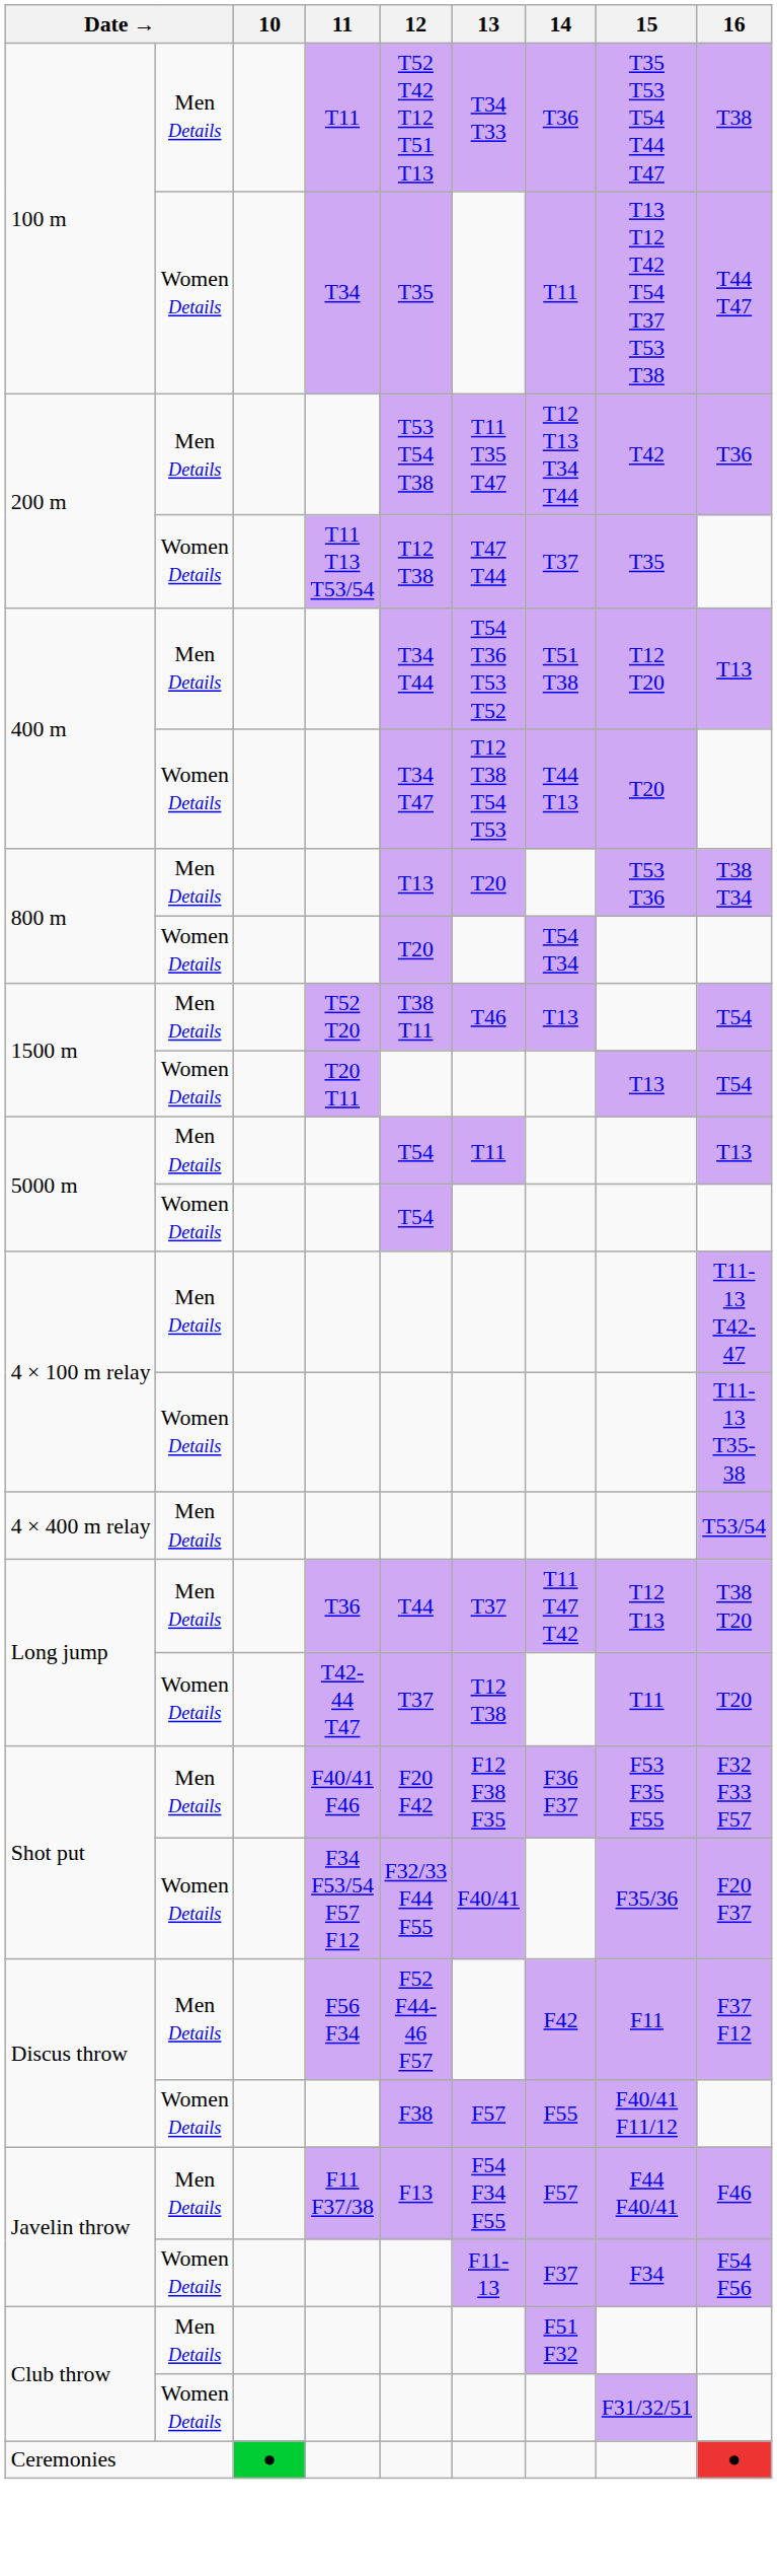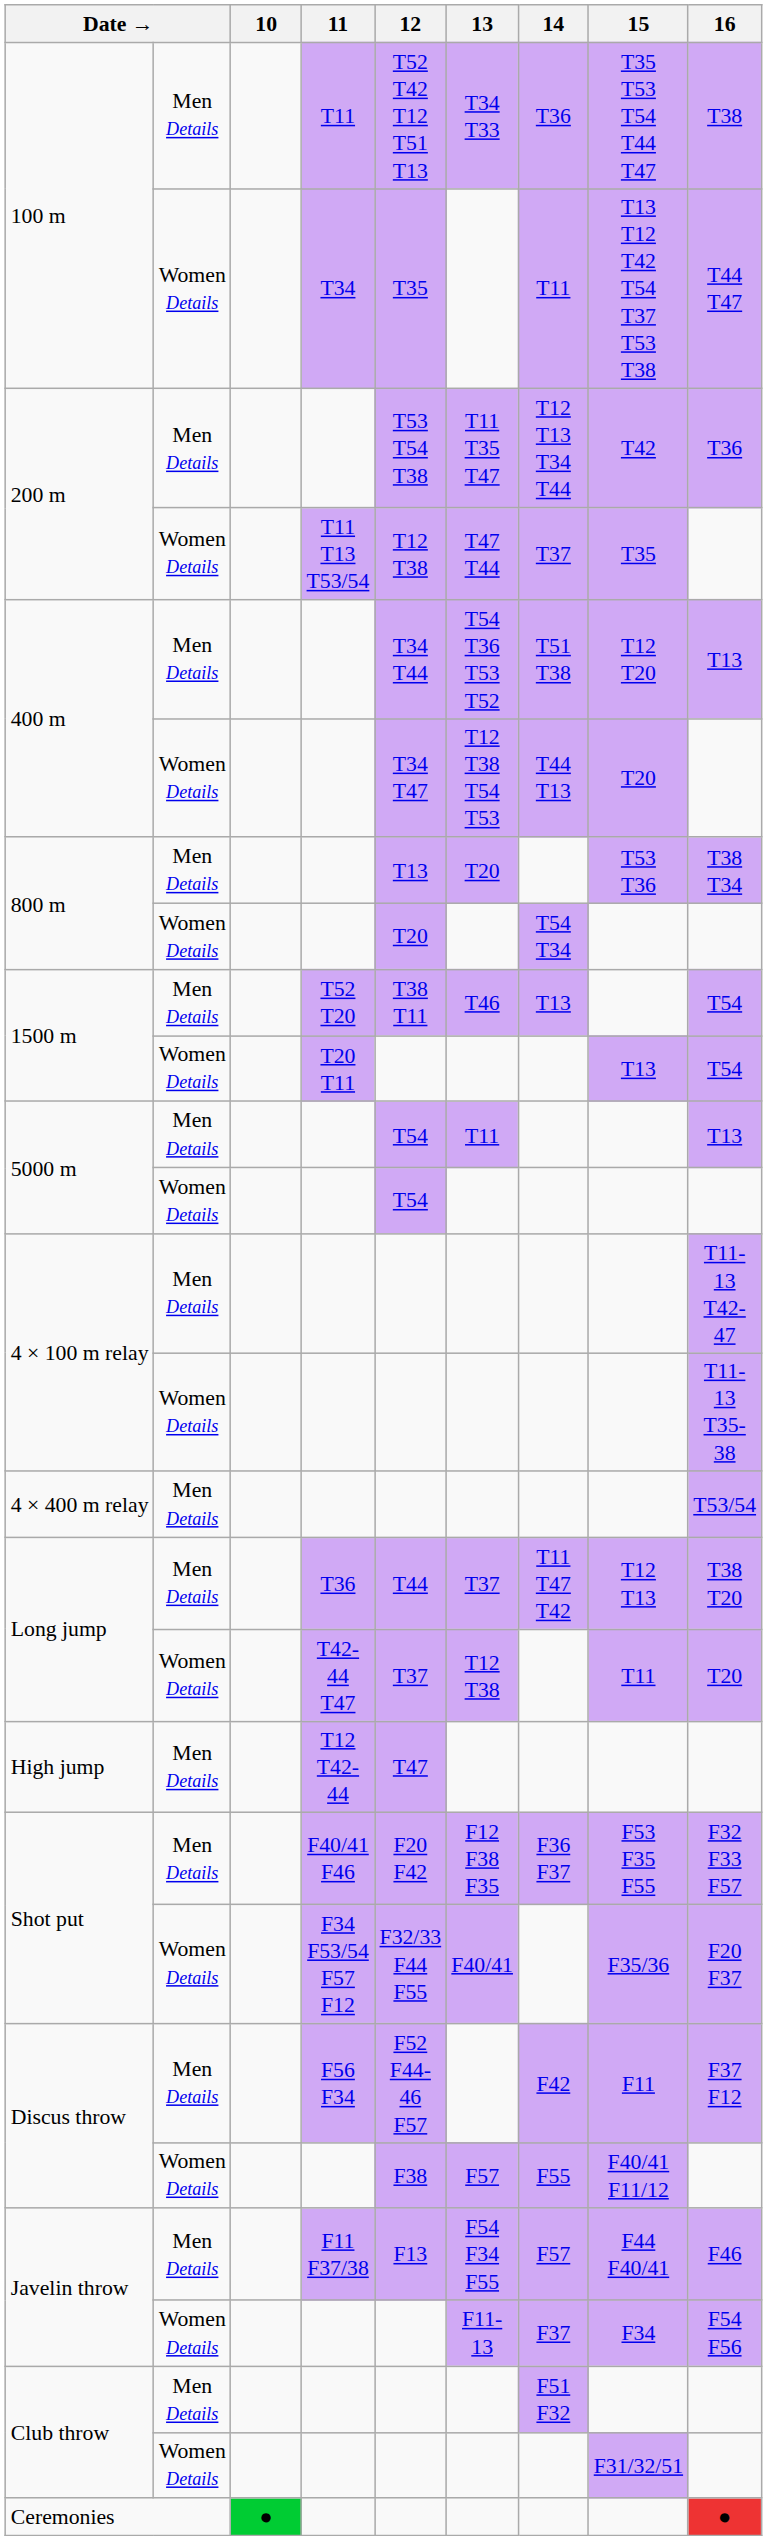 <table class="wikitable" style="margin:0.5em auto; font-size:90%; line-height:1.25em;">
 <tr align="center">
 <th colspan="2">Date →</th>
 <th width="40px">10</th>
 <th width="40px">11</th>
 <th width="40px">12</th>
 <th width="40px">13</th>
 <th width="40px">14</th>
 <th width="40px">15</th>
 <th width="40px">16</th>
 </tr>
 <tr align="center">
 <td align="left" rowspan="2">100 m</td>
 <td>Men<br><small><em><a href='#'>Details</a></em></small></td>
 <td></td>
 <td bgcolor="#D0A9F5"><a href='#'>T11</a></td>
 <td bgcolor="#D0A9F5"><a href='#'>T52</a><br><a href='#'>T42</a><br><a href='#'>T12</a><br><a href='#'>T51</a><br><a href='#'>T13</a></td>
 <td bgcolor="#D0A9F5"><a href='#'>T34</a><br><a href='#'>T33</a></td>
 <td bgcolor="#D0A9F5"><a href='#'>T36</a></td>
 <td bgcolor="#D0A9F5"><a href='#'>T35</a><br><a href='#'>T53</a><br><a href='#'>T54</a><br><a href='#'>T44</a><br><a href='#'>T47</a></td>
 <td bgcolor="#D0A9F5"><a href='#'>T38</a></td>
 </tr>
 <tr align="center">
 <td>Women<br><small><em><a href='#'>Details</a></em></small></td>
 <td></td>
 <td bgcolor="#D0A9F5"><a href='#'>T34</a></td>
 <td bgcolor="#D0A9F5"><a href='#'>T35</a></td>
 <td></td>
 <td bgcolor="#D0A9F5"><a href='#'>T11</a></td>
 <td bgcolor="#D0A9F5"><a href='#'>T13</a><br><a href='#'>T12</a><br><a href='#'>T42</a><br><a href='#'>T54</a><br><a href='#'>T37</a><br><a href='#'>T53</a><br><a href='#'>T38</a></td>
 <td bgcolor="#D0A9F5"><a href='#'>T44</a><br><a href='#'>T47</a></td>
 </tr>
 <tr align="center">
 <td align="left" rowspan="2">200 m</td>
 <td>Men<br><small><em><a href='#'>Details</a></em></small></td>
 <td></td>
 <td></td>
 <td bgcolor="#D0A9F5"><a href='#'>T53</a><br><a href='#'>T54</a><br><a href='#'>T38</a></td>
 <td bgcolor="#D0A9F5"><a href='#'>T11</a><br><a href='#'>T35</a><br><a href='#'>T47</a></td>
 <td bgcolor="#D0A9F5"><a href='#'>T12</a><br><a href='#'>T13</a><br><a href='#'>T34</a><br><a href='#'>T44</a></td>
 <td bgcolor="#D0A9F5"><a href='#'>T42</a></td>
 <td bgcolor="#D0A9F5"><a href='#'>T36</a></td>
 </tr>
 <tr align="center">
 <td>Women<br><small><em><a href='#'>Details</a></em></small></td>
 <td></td>
 <td bgcolor="#D0A9F5"><a href='#'>T11</a><br><a href='#'>T13</a><br><a href='#'>T53/54</a></td>
 <td bgcolor="#D0A9F5"><a href='#'>T12</a><br><a href='#'>T38</a></td>
 <td bgcolor="#D0A9F5"><a href='#'>T47</a><br><a href='#'>T44</a></td>
 <td bgcolor="#D0A9F5"><a href='#'>T37</a></td>
 <td bgcolor="#D0A9F5"><a href='#'>T35</a></td>
 <td></td>
 </tr>
 <tr align="center">
 <td align="left" rowspan="2">400 m</td>
 <td>Men<br><small><em><a href='#'>Details</a></em></small></td>
 <td></td>
 <td></td>
 <td bgcolor="#D0A9F5"><a href='#'>T34</a><br><a href='#'>T44</a></td>
 <td bgcolor="#D0A9F5"><a href='#'>T54</a><br><a href='#'>T36</a><br><a href='#'>T53</a><br><a href='#'>T52</a></td>
 <td bgcolor="#D0A9F5"><a href='#'>T51</a><br><a href='#'>T38</a></td>
 <td bgcolor="#D0A9F5"><a href='#'>T12</a><br><a href='#'>T20</a></td>
 <td bgcolor="#D0A9F5"><a href='#'>T13</a></td>
 </tr>
 <tr align="center">
 <td>Women<br><small><em><a href='#'>Details</a></em></small></td>
 <td></td>
 <td></td>
 <td bgcolor="#D0A9F5"><a href='#'>T34</a><br><a href='#'>T47</a></td>
 <td bgcolor="#D0A9F5"><a href='#'>T12</a><br><a href='#'>T38</a><br><a href='#'>T54</a><br><a href='#'>T53</a></td>
 <td bgcolor="#D0A9F5"><a href='#'>T44</a><br><a href='#'>T13</a></td>
 <td bgcolor="#D0A9F5"><a href='#'>T20</a></td>
 <td></td>
 </tr>
 <tr align="center">
 <td align="left" rowspan="2">800 m</td>
 <td>Men<br><small><em><a href='#'>Details</a></em></small></td>
 <td></td>
 <td></td>
 <td bgcolor="#D0A9F5"><a href='#'>T13</a></td>
 <td bgcolor="#D0A9F5"><a href='#'>T20</a></td>
 <td></td>
 <td bgcolor="#D0A9F5"><a href='#'>T53</a><br><a href='#'>T36</a></td>
 <td bgcolor="#D0A9F5"><a href='#'>T38</a><br><a href='#'>T34</a></td>
 </tr>
 <tr align="center">
 <td>Women<br><small><em><a href='#'>Details</a></em></small></td>
 <td></td>
 <td></td>
 <td bgcolor="#D0A9F5"><a href='#'>T20</a></td>
 <td></td>
 <td bgcolor="#D0A9F5"><a href='#'>T54</a><br><a href='#'>T34</a></td>
 <td></td>
 <td></td>
 </tr>
 <tr align="center">
 <td align="left" rowspan="2">1500 m</td>
 <td>Men<br><small><em><a href='#'>Details</a></em></small></td>
 <td></td>
 <td bgcolor="#D0A9F5"><a href='#'>T52</a><br><a href='#'>T20</a></td>
 <td bgcolor="#D0A9F5"><a href='#'>T38</a><br><a href='#'>T11</a></td>
 <td bgcolor="#D0A9F5"><a href='#'>T46</a></td>
 <td bgcolor="#D0A9F5"><a href='#'>T13</a></td>
 <td></td>
 <td bgcolor="#D0A9F5"><a href='#'>T54</a></td>
 </tr>
 <tr align="center">
 <td>Women<br><small><em><a href='#'>Details</a></em></small></td>
 <td></td>
 <td bgcolor="#D0A9F5"><a href='#'>T20</a><br><a href='#'>T11</a></td>
 <td></td>
 <td></td>
 <td></td>
 <td bgcolor="#D0A9F5"><a href='#'>T13</a></td>
 <td bgcolor="#D0A9F5"><a href='#'>T54</a></td>
 </tr>
 <tr align="center">
 <td align="left" rowspan="2">5000 m</td>
 <td>Men<br><small><em><a href='#'>Details</a></em></small></td>
 <td></td>
 <td></td>
 <td bgcolor="#D0A9F5"><a href='#'>T54</a></td>
 <td bgcolor="#D0A9F5"><a href='#'>T11</a></td>
 <td></td>
 <td></td>
 <td bgcolor="#D0A9F5"><a href='#'>T13</a></td>
 </tr>
 <tr align="center">
 <td>Women<br><small><em><a href='#'>Details</a></em></small></td>
 <td></td>
 <td></td>
 <td bgcolor="#D0A9F5"><a href='#'>T54</a></td>
 <td></td>
 <td></td>
 <td></td>
 <td></td>
 </tr>
 <tr align="center">
 <td align="left" rowspan="2">4 × 100 m relay</td>
 <td>Men<br><small><em><a href='#'>Details</a></em></small></td>
 <td></td>
 <td></td>
 <td></td>
 <td></td>
 <td></td>
 <td></td>
 <td bgcolor="#D0A9F5"><a href='#'>T11-13</a><br><a href='#'>T42-47</a></td>
 </tr>
 <tr align="center">
 <td>Women<br><small><em><a href='#'>Details</a></em></small></td>
 <td></td>
 <td></td>
 <td></td>
 <td></td>
 <td></td>
 <td></td>
 <td bgcolor="#D0A9F5"><a href='#'>T11-13</a><br><a href='#'>T35-38</a></td>
 </tr>
 <tr align="center">
 <td align="left" rowspan="1">4 × 400 m relay</td>
 <td>Men<br><small><em><a href='#'>Details</a></em></small></td>
 <td></td>
 <td></td>
 <td></td>
 <td></td>
 <td></td>
 <td></td>
 <td bgcolor="#D0A9F5"><a href='#'>T53/54</a></td>
 </tr>
 <tr align="center">
 <td align="left" rowspan="2">Long jump</td>
 <td>Men<br><small><em><a href='#'>Details</a></em></small></td>
 <td></td>
 <td bgcolor="#D0A9F5"><a href='#'>T36</a></td>
 <td bgcolor="#D0A9F5"><a href='#'>T44</a></td>
 <td bgcolor="#D0A9F5"><a href='#'>T37</a></td>
 <td bgcolor="#D0A9F5"><a href='#'>T11</a><br><a href='#'>T47</a><br><a href='#'>T42</a></td>
 <td bgcolor="#D0A9F5"><a href='#'>T12</a><br><a href='#'>T13</a></td>
 <td bgcolor="#D0A9F5"><a href='#'>T38</a><br><a href='#'>T20</a></td>
 </tr>
 <tr align="center">
 <td>Women<br><small><em><a href='#'>Details</a></em></small></td>
 <td></td>
 <td bgcolor="#D0A9F5"><a href='#'>T42-44</a><br><a href='#'>T47</a></td>
 <td bgcolor="#D0A9F5"><a href='#'>T37</a></td>
 <td bgcolor="#D0A9F5"><a href='#'>T12</a><br><a href='#'>T38</a></td>
 <td></td>
 <td bgcolor="#D0A9F5"><a href='#'>T11</a></td>
 <td bgcolor="#D0A9F5"><a href='#'>T20</a></td>
 </tr>
 <tr align="center">
+<td align="left" rowspan="1">High jump</td>
+<td>Men<br><small><em><a href='#'>Details</a></em></small></td>
+<td></td>
+<td bgcolor="#D0A9F5"><a href='#'>T12</a><br><a href='#'>T42-44</a></td>
+<td bgcolor="#D0A9F5"><a href='#'>T47</a></td>
+<td></td>
+<td></td>
+<td></td>
+<td></td>
+</tr>
+<tr align="center">
 <td align="left" rowspan="2">Shot put</td>
 <td>Men<br><small><em><a href='#'>Details</a></em></small></td>
 <td></td>
 <td bgcolor="#D0A9F5"><a href='#'>F40/41</a><br><a href='#'>F46</a></td>
 <td bgcolor="#D0A9F5"><a href='#'>F20</a><br><a href='#'>F42</a></td>
 <td bgcolor="#D0A9F5"><a href='#'>F12</a><br><a href='#'>F38</a><br><a href='#'>F35</a></td>
 <td bgcolor="#D0A9F5"><a href='#'>F36</a><br><a href='#'>F37</a></td>
 <td bgcolor="#D0A9F5"><a href='#'>F53</a><br><a href='#'>F35</a><br><a href='#'>F55</a></td>
 <td bgcolor="#D0A9F5"><a href='#'>F32</a><br><a href='#'>F33</a><br><a href='#'>F57</a></td>
 </tr>
 <tr align="center">
 <td>Women<br><small><em><a href='#'>Details</a></em></small></td>
 <td></td>
 <td bgcolor="#D0A9F5"><a href='#'>F34</a><br><a href='#'>F53/54</a><br><a href='#'>F57</a><br><a href='#'>F12</a></td>
 <td bgcolor="#D0A9F5"><a href='#'>F32/33</a><br><a href='#'>F44</a><br><a href='#'>F55</a></td>
 <td bgcolor="#D0A9F5"><a href='#'>F40/41</a></td>
 <td></td>
 <td bgcolor="#D0A9F5"><a href='#'>F35/36</a></td>
 <td bgcolor="#D0A9F5"><a href='#'>F20</a><br><a href='#'>F37</a></td>
 </tr>
 <tr align="center">
 <td align="left" rowspan="2">Discus throw</td>
 <td>Men<br><small><em><a href='#'>Details</a></em></small></td>
 <td></td>
 <td bgcolor="#D0A9F5"><a href='#'>F56</a><br><a href='#'>F34</a></td>
 <td bgcolor="#D0A9F5"><a href='#'>F52</a><br><a href='#'>F44-46</a><br><a href='#'>F57</a></td>
 <td></td>
 <td bgcolor="#D0A9F5"><a href='#'>F42</a></td>
 <td bgcolor="#D0A9F5"><a href='#'>F11</a></td>
 <td bgcolor="#D0A9F5"><a href='#'>F37</a><br><a href='#'>F12</a></td>
 </tr>
 <tr align="center">
 <td>Women<br><small><em><a href='#'>Details</a></em></small></td>
 <td></td>
 <td></td>
 <td bgcolor="#D0A9F5"><a href='#'>F38</a></td>
 <td bgcolor="#D0A9F5"><a href='#'>F57</a></td>
 <td bgcolor="#D0A9F5"><a href='#'>F55</a></td>
 <td bgcolor="#D0A9F5"><a href='#'>F40/41</a><br><a href='#'>F11/12</a></td>
 <td></td>
 </tr>
 <tr align="center">
 <td align="left" rowspan="2">Javelin throw</td>
 <td>Men<br><small><em><a href='#'>Details</a></em></small></td>
 <td></td>
 <td bgcolor="#D0A9F5"><a href='#'>F11</a><br><a href='#'>F37/38</a></td>
 <td bgcolor="#D0A9F5"><a href='#'>F13</a></td>
 <td bgcolor="#D0A9F5"><a href='#'>F54</a><br><a href='#'>F34</a><br><a href='#'>F55</a></td>
 <td bgcolor="#D0A9F5"><a href='#'>F57</a></td>
 <td bgcolor="#D0A9F5"><a href='#'>F44</a><br><a href='#'>F40/41</a></td>
 <td bgcolor="#D0A9F5"><a href='#'>F46</a></td>
 </tr>
 <tr align="center">
 <td>Women<br><small><em><a href='#'>Details</a></em></small></td>
 <td></td>
 <td></td>
 <td></td>
 <td bgcolor="#D0A9F5"><a href='#'>F11-13</a></td>
 <td bgcolor="#D0A9F5"><a href='#'>F37</a></td>
 <td bgcolor="#D0A9F5"><a href='#'>F34</a></td>
 <td bgcolor="#D0A9F5"><a href='#'>F54</a><br><a href='#'>F56</a></td>
 </tr>
 <tr align="center">
 <td align="left" rowspan="2">Club throw</td>
 <td>Men<br><small><em><a href='#'>Details</a></em></small></td>
 <td></td>
 <td></td>
 <td></td>
 <td></td>
 <td bgcolor="#D0A9F5"><a href='#'>F51</a><br><a href='#'>F32</a></td>
 <td></td>
 <td></td>
 </tr>
 <tr align="center">
 <td>Women<br><small><em><a href='#'>Details</a></em></small></td>
 <td></td>
 <td></td>
 <td></td>
 <td></td>
 <td></td>
 <td bgcolor="#D0A9F5"><a href='#'>F31/32/51</a></td>
 <td></td>
 </tr>
 <tr align="center">
 <td align="left" colspan="2">Ceremonies</td>
 <td bgcolor="#00cc33">●</td>
 <td></td>
 <td></td>
 <td></td>
 <td></td>
 <td></td>
 <td bgcolor="#ee3333">●</td>
 </tr>
 </table>
